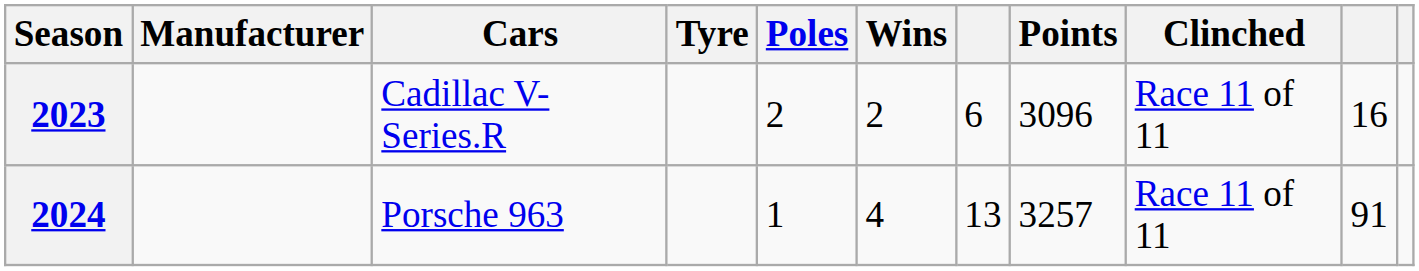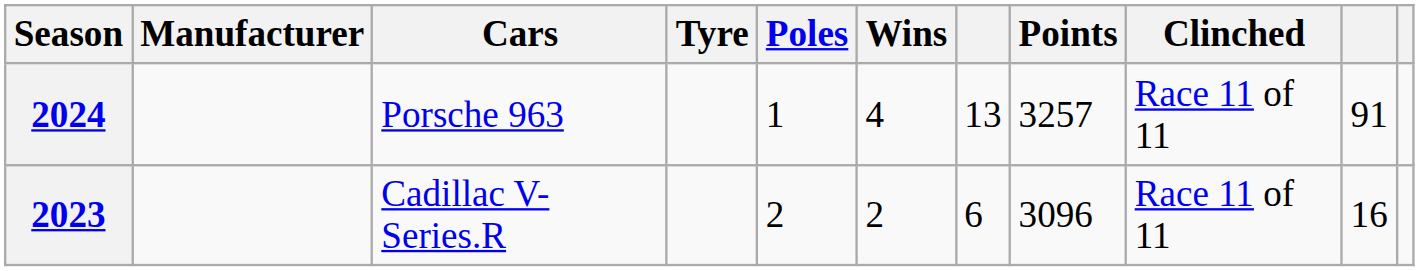 <table class="wikitable">
 <tr>
 <th>Season</th>
 <th>Manufacturer</th>
 <th>Cars</th>
 <th>Tyre</th>
 <th><a href='#'>Poles</a></th>
 <th>Wins</th>
 <th></th>
 <th>Points</th>
 <th>Clinched</th>
 <th></th>
 <th></th>
 </tr>
 <tr>
+<th><a href='#'>2024</a></th>
+<td></td>
+<td><a href='#'>Porsche 963</a></td>
+<td></td>
+<td>1</td>
+<td>4</td>
+<td>13</td>
+<td>3257</td>
+<td><a href='#'>Race 11</a> of 11</td>
+<td>91</td>
+<td></td>
+</tr>
+<tr>
 <th><a href='#'>2023</a></th>
 <td></td>
 <td><a href='#'>Cadillac V-Series.R</a></td>
 <td></td>
 <td>2</td>
 <td>2</td>
 <td>6</td>
 <td>3096</td>
 <td><a href='#'>Race 11</a> of 11</td>
 <td>16</td>
 <td></td>
 </tr>
-<tr>
-<th><a href='#'>2024</a></th>
-<td></td>
-<td><a href='#'>Porsche 963</a></td>
-<td></td>
-<td>1</td>
-<td>4</td>
-<td>13</td>
-<td>3257</td>
-<td><a href='#'>Race 11</a> of 11</td>
-<td>91</td>
-<td></td>
-</tr>
 </table>
